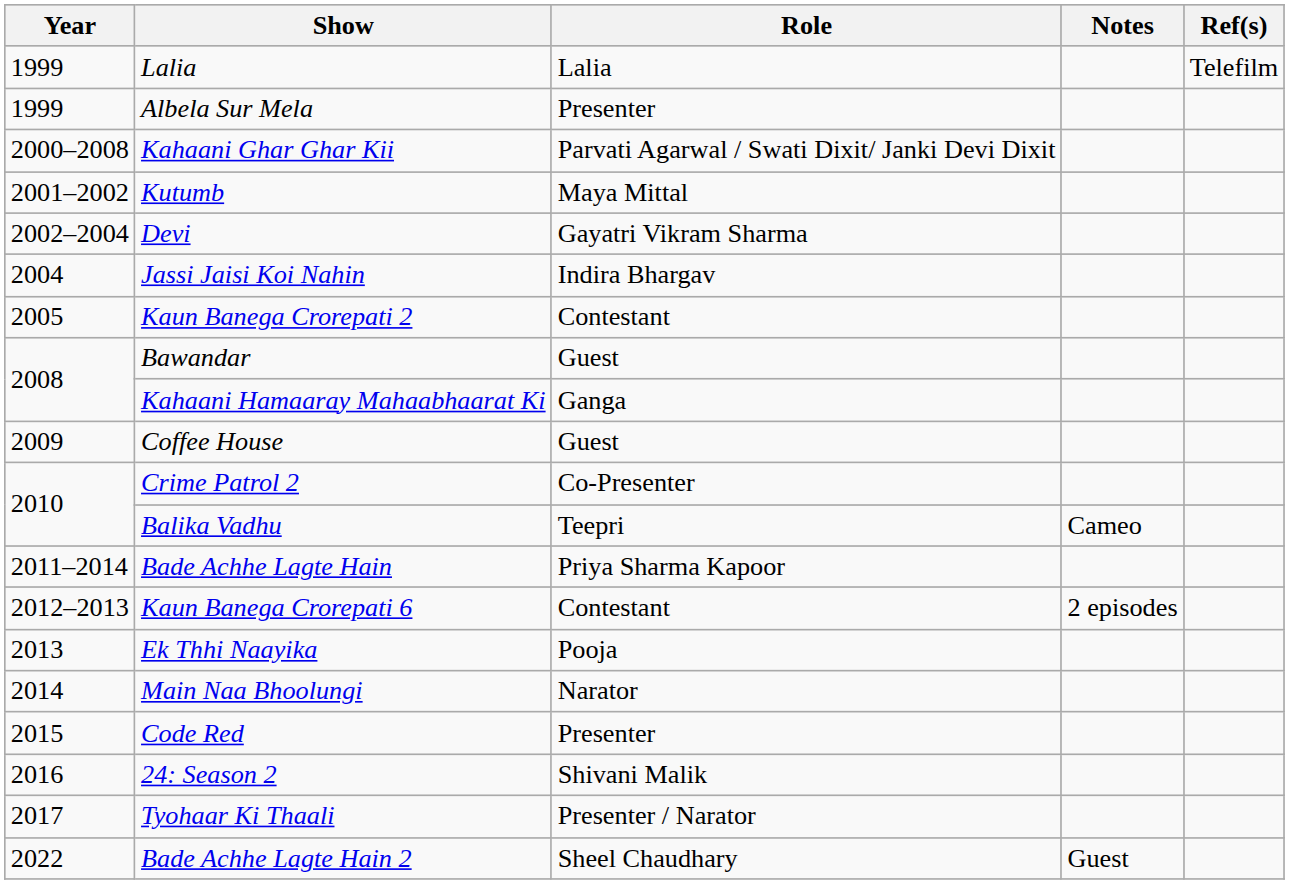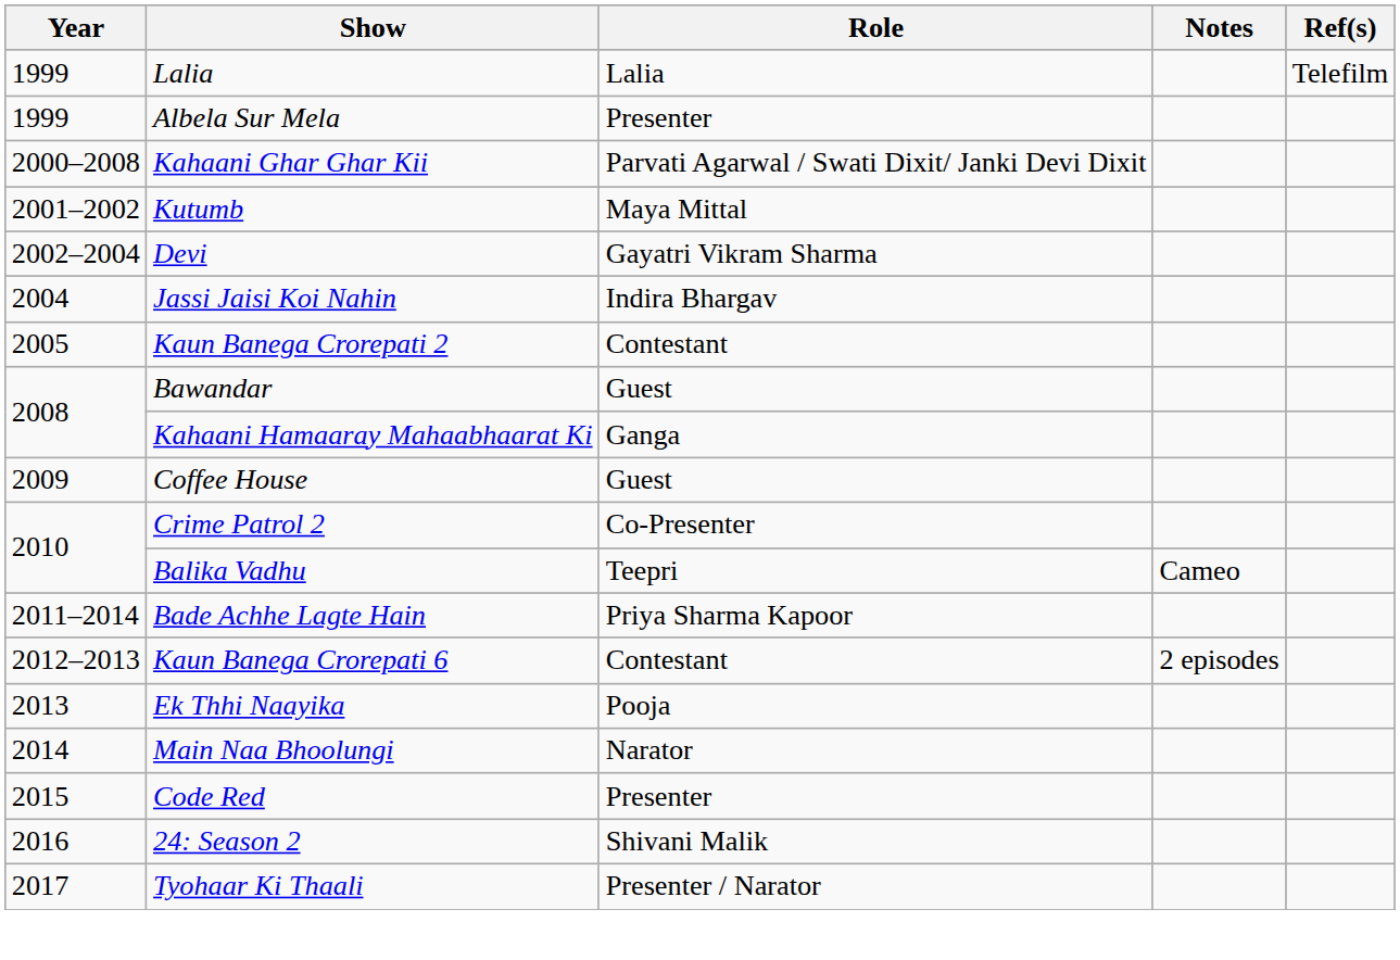 <table class="wikitable">
 <tr>
 <th>Year</th>
 <th>Show</th>
 <th>Role</th>
 <th>Notes</th>
 <th>Ref(s)</th>
 </tr>
 <tr>
 <td>1999</td>
 <td><em>Lalia</em></td>
 <td>Lalia</td>
 <td></td>
 <td>Telefilm</td>
 </tr>
 <tr>
 <td>1999</td>
 <td><em>Albela Sur Mela</em></td>
 <td>Presenter</td>
 <td></td>
 <td></td>
 </tr>
 <tr>
 <td>2000–2008</td>
 <td><em><a href='#'>Kahaani Ghar Ghar Kii</a></em></td>
 <td>Parvati Agarwal / Swati Dixit/ Janki Devi Dixit</td>
 <td></td>
 <td></td>
 </tr>
 <tr>
 <td>2001–2002</td>
 <td><em><a href='#'>Kutumb</a></em></td>
 <td>Maya Mittal</td>
 <td></td>
 <td></td>
 </tr>
 <tr>
 <td>2002–2004</td>
 <td><em><a href='#'>Devi</a></em></td>
 <td>Gayatri Vikram Sharma</td>
 <td></td>
 <td></td>
 </tr>
 <tr>
 <td>2004</td>
 <td><em><a href='#'>Jassi Jaisi Koi Nahin</a></em></td>
 <td>Indira Bhargav</td>
 <td></td>
 <td></td>
 </tr>
 <tr>
 <td>2005</td>
 <td><em><a href='#'>Kaun Banega Crorepati 2</a></em></td>
 <td>Contestant</td>
 <td></td>
 <td></td>
 </tr>
 <tr>
 <td rowspan="2">2008</td>
 <td><em>Bawandar</em></td>
 <td>Guest</td>
 <td></td>
 <td></td>
 </tr>
 <tr>
 <td><em><a href='#'>Kahaani Hamaaray Mahaabhaarat Ki</a></em></td>
 <td>Ganga</td>
 <td></td>
 <td></td>
 </tr>
 <tr>
 <td>2009</td>
 <td><em>Coffee House</em></td>
 <td>Guest</td>
 <td></td>
 <td></td>
 </tr>
 <tr>
 <td rowspan="2">2010</td>
 <td><em><a href='#'>Crime Patrol 2</a></em></td>
 <td>Co-Presenter</td>
 <td></td>
 <td></td>
 </tr>
 <tr>
 <td><em><a href='#'>Balika Vadhu</a></em></td>
 <td>Teepri</td>
 <td>Cameo</td>
 <td></td>
 </tr>
 <tr>
 <td>2011–2014</td>
 <td><em><a href='#'>Bade Achhe Lagte Hain</a></em></td>
 <td>Priya Sharma Kapoor</td>
 <td></td>
 <td></td>
 </tr>
 <tr>
 <td>2012–2013</td>
 <td><em><a href='#'>Kaun Banega Crorepati 6</a></em></td>
 <td>Contestant</td>
 <td>2 episodes</td>
 <td></td>
 </tr>
 <tr>
 <td>2013</td>
 <td><em><a href='#'>Ek Thhi Naayika</a></em></td>
 <td>Pooja</td>
 <td></td>
 <td></td>
 </tr>
 <tr>
 <td>2014</td>
 <td><em><a href='#'>Main Naa Bhoolungi</a></em></td>
 <td>Narator</td>
 <td></td>
 <td></td>
 </tr>
 <tr>
 <td>2015</td>
 <td><em><a href='#'>Code Red</a></em></td>
 <td>Presenter</td>
 <td></td>
 <td></td>
 </tr>
 <tr>
 <td>2016</td>
 <td><em><a href='#'>24: Season 2</a></em></td>
 <td>Shivani Malik</td>
 <td></td>
 <td></td>
 </tr>
 <tr>
 <td>2017</td>
 <td><em><a href='#'>Tyohaar Ki Thaali</a></em></td>
 <td>Presenter / Narator</td>
 <td></td>
 <td></td>
 </tr>
-<tr>
-<td>2022</td>
-<td><em><a href='#'>Bade Achhe Lagte Hain 2</a></em></td>
-<td>Sheel Chaudhary</td>
-<td>Guest</td>
-<td></td>
-</tr>
 </table>
